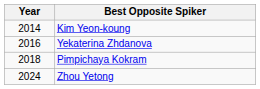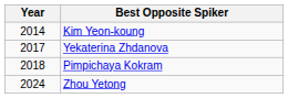 <table class="wikitable" style="width: 400px;">
 <tr>
 <th style="width: 20%;">Year</th>
 <th style="width: 80%;">Best Opposite Spiker</th>
 </tr>
 <tr>
 <td align=center>2014</td>
 <td> <a href='#'>Kim Yeon-koung</a></td>
 </tr>
 <tr>
-<td align=center>2016</td>
+<td align=center>2017</td>
 <td> <a href='#'>Yekaterina Zhdanova</a></td>
 </tr>
 <tr>
 <td align=center>2018</td>
 <td> <a href='#'>Pimpichaya Kokram</a></td>
 </tr>
 <tr>
 <td align=center>2024</td>
 <td> <a href='#'>Zhou Yetong</a></td>
 </tr>
 </table>
